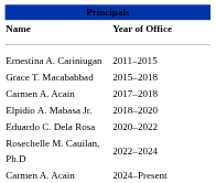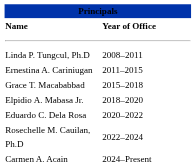 <table class=“toccolours" style="float:right; margin-left:1em; font-size:90%; line-height:1.4em; width:300px;">
 <tr>
 <th colspan="2" style="text-align: center;background-color:#0033aa"><span><strong>Principals</strong></span></th>
 </tr>
 <tr>
 <td scope="col" width="150"><strong>Name</strong></td>
 <td><strong>Year of Office</strong></td>
 </tr>
 <tr>
 <td colspan="2"><hr></td>
 </tr>
 <tr>
+<td>Linda P. Tungcul, Ph.D</td>
+<td>2008–2011</td>
+</tr>
+<tr>
 <td>Ernestina A. Cariniugan</td>
 <td>2011–2015</td>
 </tr>
 <tr>
 <td>Grace T. Macababbad</td>
 <td>2015–2018</td>
-</tr>
-<tr>
-<td>Carmen A. Acain</td>
-<td>2017–2018</td>
 </tr>
 <tr>
 <td>Elpidio A. Mabasa Jr.</td>
 <td>2018–2020</td>
 </tr>
 <tr>
 <td>Eduardo C. Dela Rosa</td>
 <td>2020–2022</td>
 </tr>
 <tr>
 <td>Rosechelle M. Cauilan, Ph.D</td>
 <td>2022–2024</td>
 </tr>
 <tr>
 <td>Carmen A. Acain</td>
 <td>2024–Present</td>
 </tr>
 </table>
